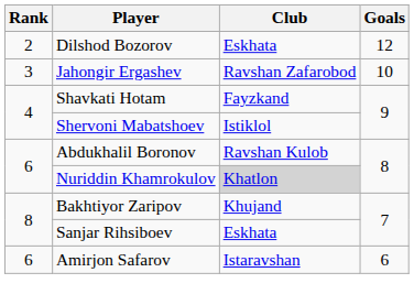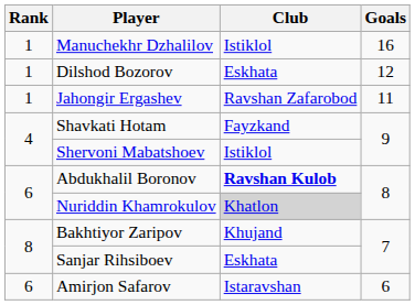 <table class="wikitable" style="text-align:center">
 <tr>
 <th>Rank</th>
 <th>Player</th>
 <th>Club</th>
 <th>Goals</th>
 </tr>
 <tr>
-<td rowspan="1">2</td>
+<td rowspan="1">1</td>
+<td align="left"> <a href='#'>Manuchekhr Dzhalilov</a></td>
+<td align="left"><a href='#'>Istiklol</a></td>
+<td rowspan="1">16</td>
+</tr>
+<tr>
+<td rowspan="1">1</td>
 <td align="left"> Dilshod Bozorov</td>
 <td align="left"><a href='#'>Eskhata</a></td>
 <td rowspan="1">12</td>
 </tr>
 <tr>
-<td rowspan="1">3</td>
+<td rowspan="1">1</td>
 <td align="left"> <a href='#'>Jahongir Ergashev</a></td>
 <td align="left"><a href='#'>Ravshan Zafarobod</a></td>
-<td rowspan="1">10</td>
+<td rowspan="1">11</td>
 </tr>
 <tr>
 <td rowspan="2">4</td>
 <td align="left"> Shavkati Hotam</td>
 <td align="left"><a href='#'>Fayzkand</a></td>
 <td rowspan="2">9</td>
 </tr>
 <tr>
 <td align="left"> <a href='#'>Shervoni Mabatshoev</a></td>
 <td align="left"><a href='#'>Istiklol</a></td>
 </tr>
 <tr>
 <td rowspan="2">6</td>
 <td align="left"> Abdukhalil Boronov</td>
-<td align="left"><a href='#'>Ravshan Kulob</a></td>
+<td align="left"><strong><a href='#'>Ravshan Kulob</a></strong></td>
 <td rowspan="2">8</td>
 </tr>
 <tr>
 <td align="left"> <a href='#'>Nuriddin Khamrokulov</a></td>
 <td align="left" style="background: lightgrey;"><a href='#'>Khatlon</a></td>
 </tr>
 <tr>
 <td rowspan="2">8</td>
 <td align="left"> Bakhtiyor Zaripov</td>
 <td align="left"><a href='#'>Khujand</a></td>
 <td rowspan="2">7</td>
 </tr>
 <tr>
 <td align="left"> Sanjar Rihsiboev</td>
 <td align="left"><a href='#'>Eskhata</a></td>
 </tr>
 <tr>
 <td rowspan="2">6</td>
 <td align="left"> Amirjon Safarov</td>
 <td align="left"><a href='#'>Istaravshan</a></td>
 <td rowspan="2">6</td>
 </tr>
 </table>
